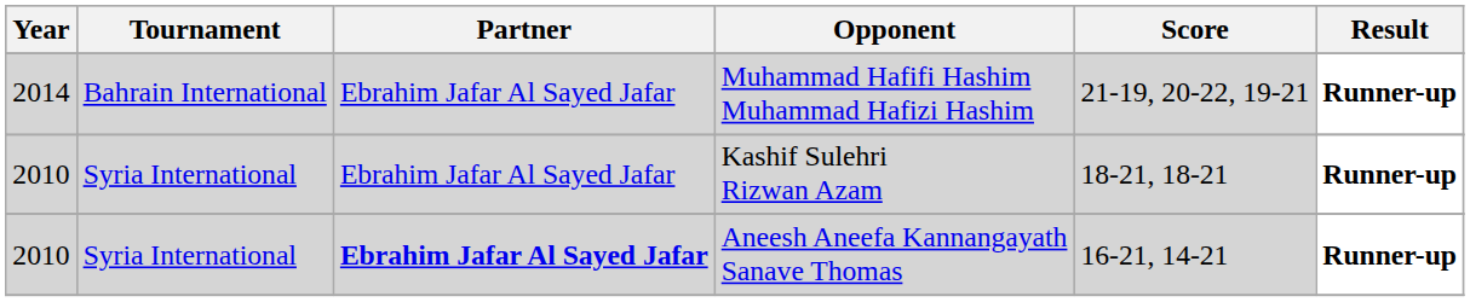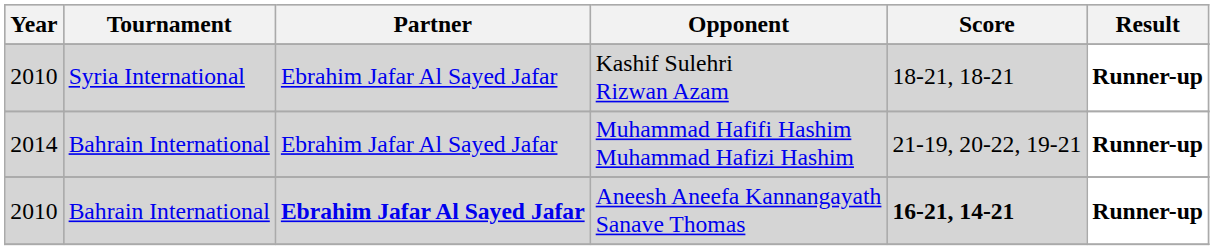 <table class="sortable wikitable" style="font-size: 90%;">
 <tr>
 <th>Year</th>
 <th>Tournament</th>
 <th>Partner</th>
 <th>Opponent</th>
 <th>Score</th>
 <th>Result</th>
+</tr>
+<tr>
+</tr>
+<tr style="background:#D5D5D5">
+<td align="center">2010</td>
+<td align="left"><a href='#'>Syria International</a></td>
+<td align="left"> <a href='#'>Ebrahim Jafar Al Sayed Jafar</a></td>
+<td align="left"> Kashif Sulehri<br> <a href='#'>Rizwan Azam</a></td>
+<td align="left">18-21, 18-21</td>
+<td style="text-align:left; background:white"> <strong>Runner-up</strong></td>
 </tr>
 <tr>
 </tr>
 <tr style="background:#D5D5D5">
 <td align="center">2014</td>
 <td align="left"><a href='#'>Bahrain International</a></td>
 <td align="left"> <a href='#'>Ebrahim Jafar Al Sayed Jafar</a></td>
 <td align="left"> <a href='#'>Muhammad Hafifi Hashim</a><br> <a href='#'>Muhammad Hafizi Hashim</a></td>
 <td align="left">21-19, 20-22, 19-21</td>
 <td style="text-align:left; background:white"> <strong>Runner-up</strong></td>
 </tr>
 <tr>
 </tr>
 <tr style="background:#D5D5D5">
 <td align="center">2010</td>
-<td align="left"><a href='#'>Syria International</a></td>
-<td align="left"> <a href='#'>Ebrahim Jafar Al Sayed Jafar</a></td>
-<td align="left"> Kashif Sulehri<br> <a href='#'>Rizwan Azam</a></td>
-<td align="left">18-21, 18-21</td>
-<td style="text-align:left; background:white"> <strong>Runner-up</strong></td>
-</tr>
-<tr>
-</tr>
-<tr style="background:#D5D5D5">
-<td align="center">2010</td>
-<td align="left"><a href='#'>Syria International</a></td>
+<td align="left"><a href='#'>Bahrain International</a></td>
 <td align="left"><strong> <a href='#'>Ebrahim Jafar Al Sayed Jafar</a></strong></td>
 <td align="left"> <a href='#'>Aneesh Aneefa Kannangayath</a><br> <a href='#'>Sanave Thomas</a></td>
-<td align="left">16-21, 14-21</td>
+<td align="left"><strong>16-21, 14-21</strong></td>
 <td style="text-align:left; background:white"> <strong>Runner-up</strong></td>
 </tr>
 <tr>
 </tr>
 </table>
